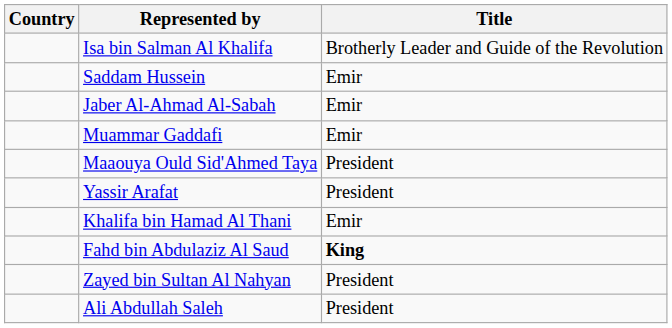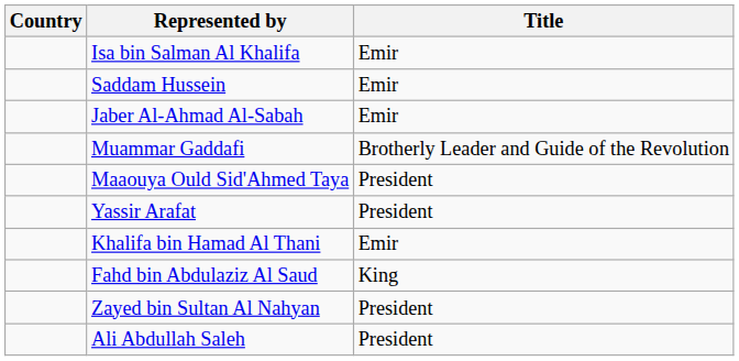 <table class="wikitable">
 <tr>
 <th>Country</th>
 <th>Represented by</th>
 <th>Title</th>
 </tr>
 <tr>
 <td></td>
 <td><a href='#'>Isa bin Salman Al Khalifa</a></td>
-<td>Brotherly Leader and Guide of the Revolution</td>
+<td>Emir</td>
 </tr>
 <tr>
 <td></td>
 <td><a href='#'>Saddam Hussein</a></td>
 <td>Emir</td>
 </tr>
 <tr>
 <td></td>
 <td><a href='#'>Jaber Al-Ahmad Al-Sabah </a></td>
 <td>Emir</td>
 </tr>
 <tr>
 <td></td>
 <td><a href='#'>Muammar Gaddafi</a></td>
-<td>Emir</td>
+<td>Brotherly Leader and Guide of the Revolution</td>
 </tr>
 <tr>
 <td></td>
 <td><a href='#'>Maaouya Ould Sid'Ahmed Taya</a></td>
 <td>President</td>
 </tr>
 <tr>
 <td></td>
 <td><a href='#'>Yassir Arafat</a></td>
 <td>President</td>
 </tr>
 <tr>
 <td></td>
 <td><a href='#'>Khalifa bin Hamad Al Thani</a></td>
 <td>Emir</td>
 </tr>
 <tr>
 <td></td>
 <td><a href='#'>Fahd bin Abdulaziz Al Saud</a></td>
-<td><strong>King</strong></td>
+<td>King</td>
 </tr>
 <tr>
 <td></td>
 <td><a href='#'>Zayed bin Sultan Al Nahyan</a></td>
 <td>President</td>
 </tr>
 <tr>
 <td></td>
 <td><a href='#'>Ali Abdullah Saleh</a></td>
 <td>President</td>
 </tr>
 </table>
